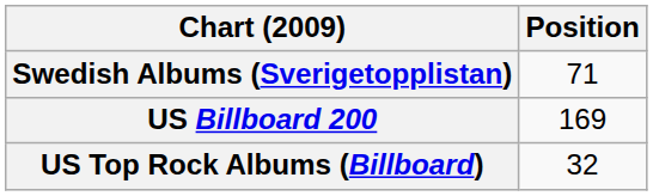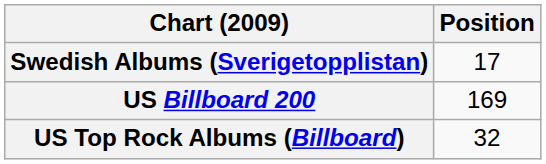 <table class="wikitable sortable plainrowheaders" style="text-align:center">
 <tr>
 <th scope="col">Chart (2009)</th>
 <th scope="col">Position</th>
 </tr>
 <tr>
 <th scope="row">Swedish Albums (<a href='#'>Sverigetopplistan</a>)</th>
-<td>71</td>
+<td>17</td>
 </tr>
 <tr>
 <th scope="row">US <em><a href='#'>Billboard 200</a></em></th>
 <td>169</td>
 </tr>
 <tr>
 <th scope="row">US Top Rock Albums (<em><a href='#'>Billboard</a></em>)</th>
 <td>32</td>
 </tr>
 </table>
